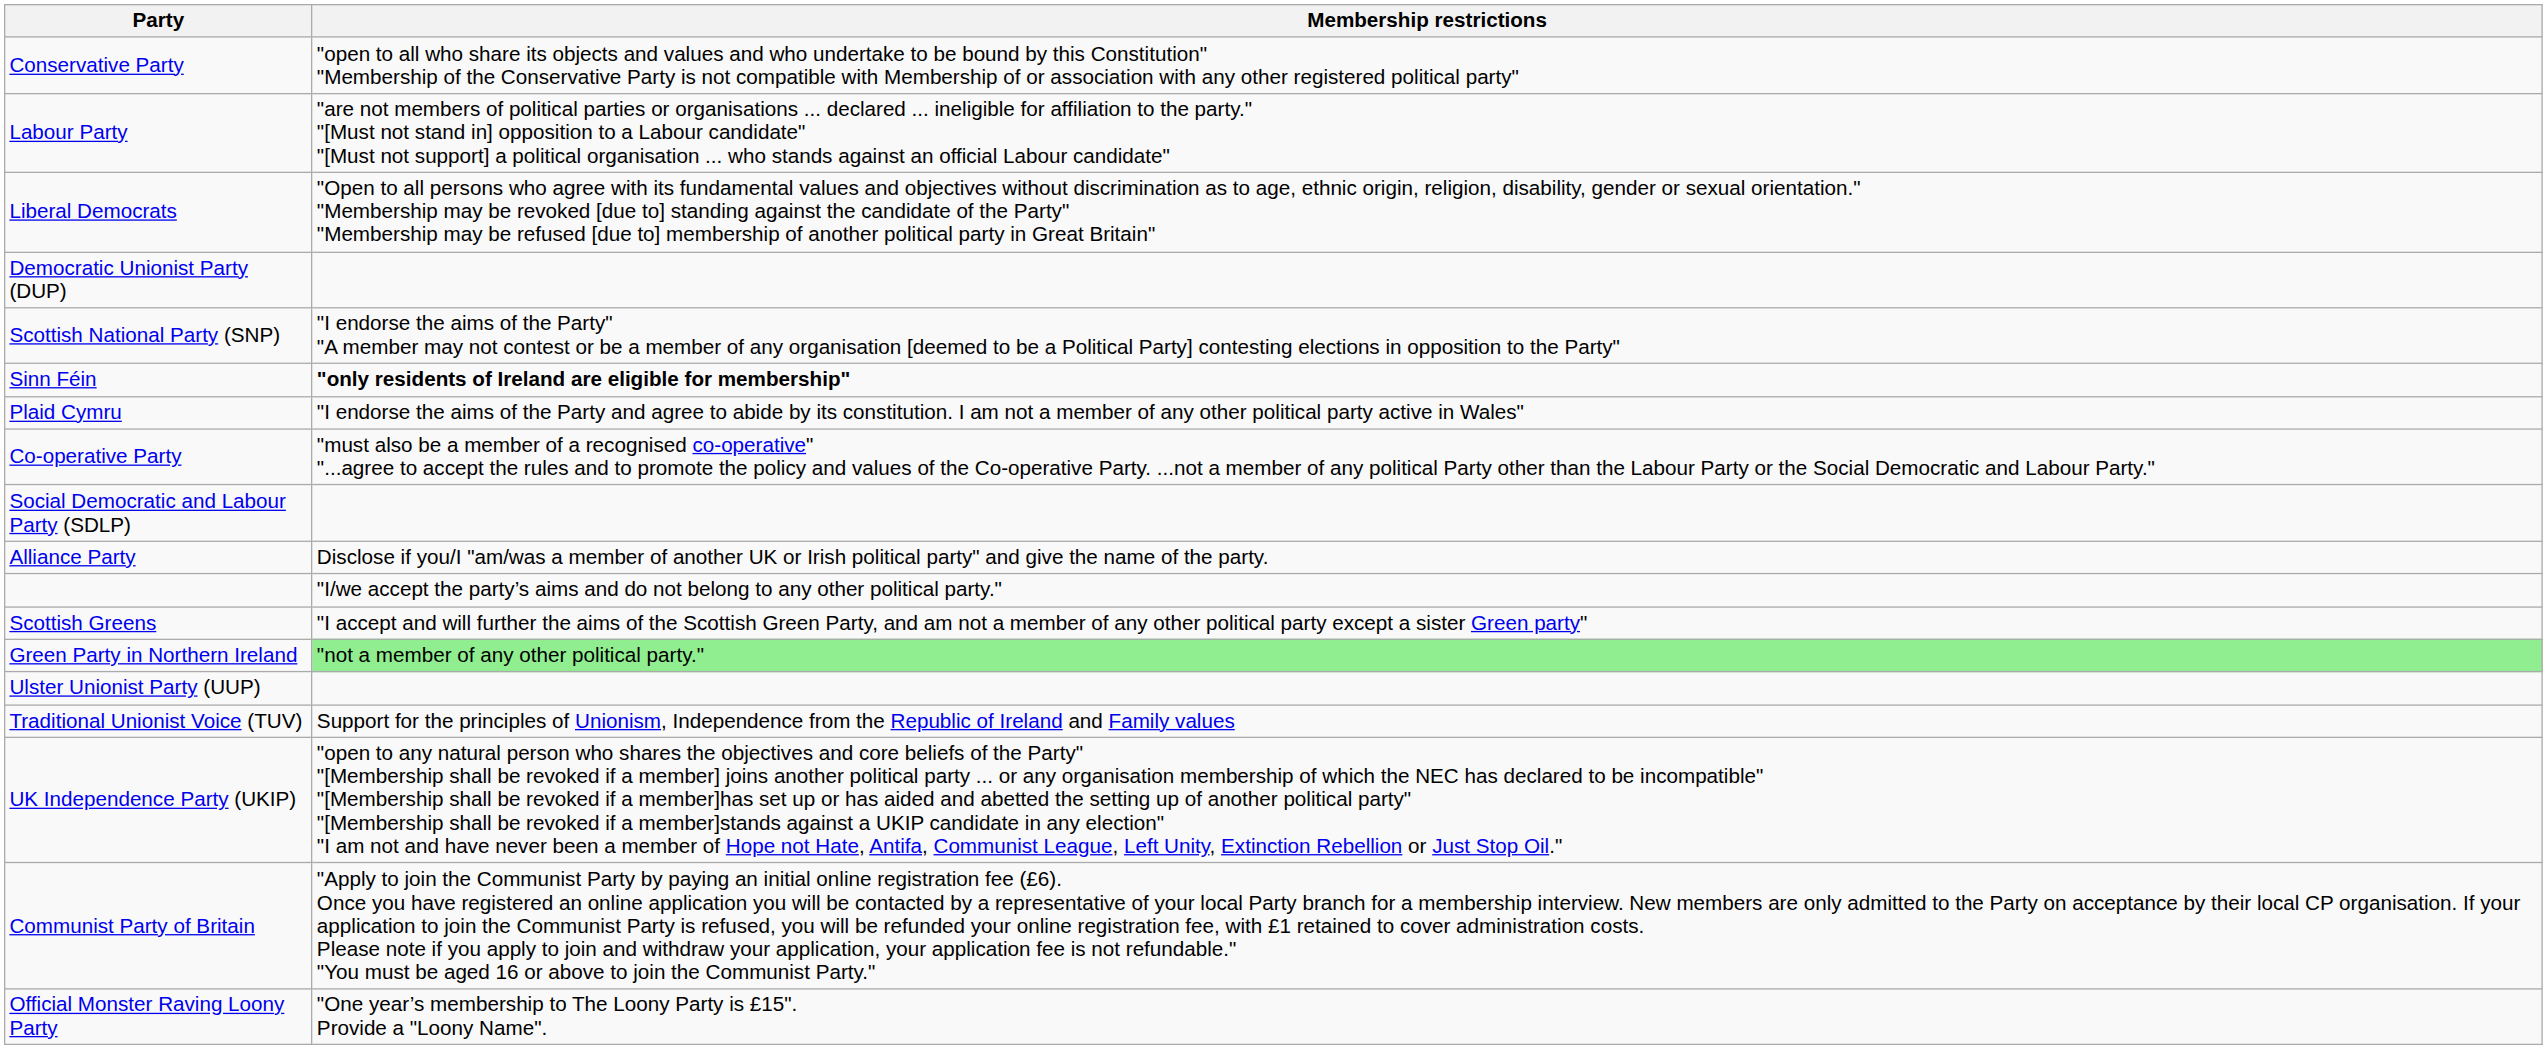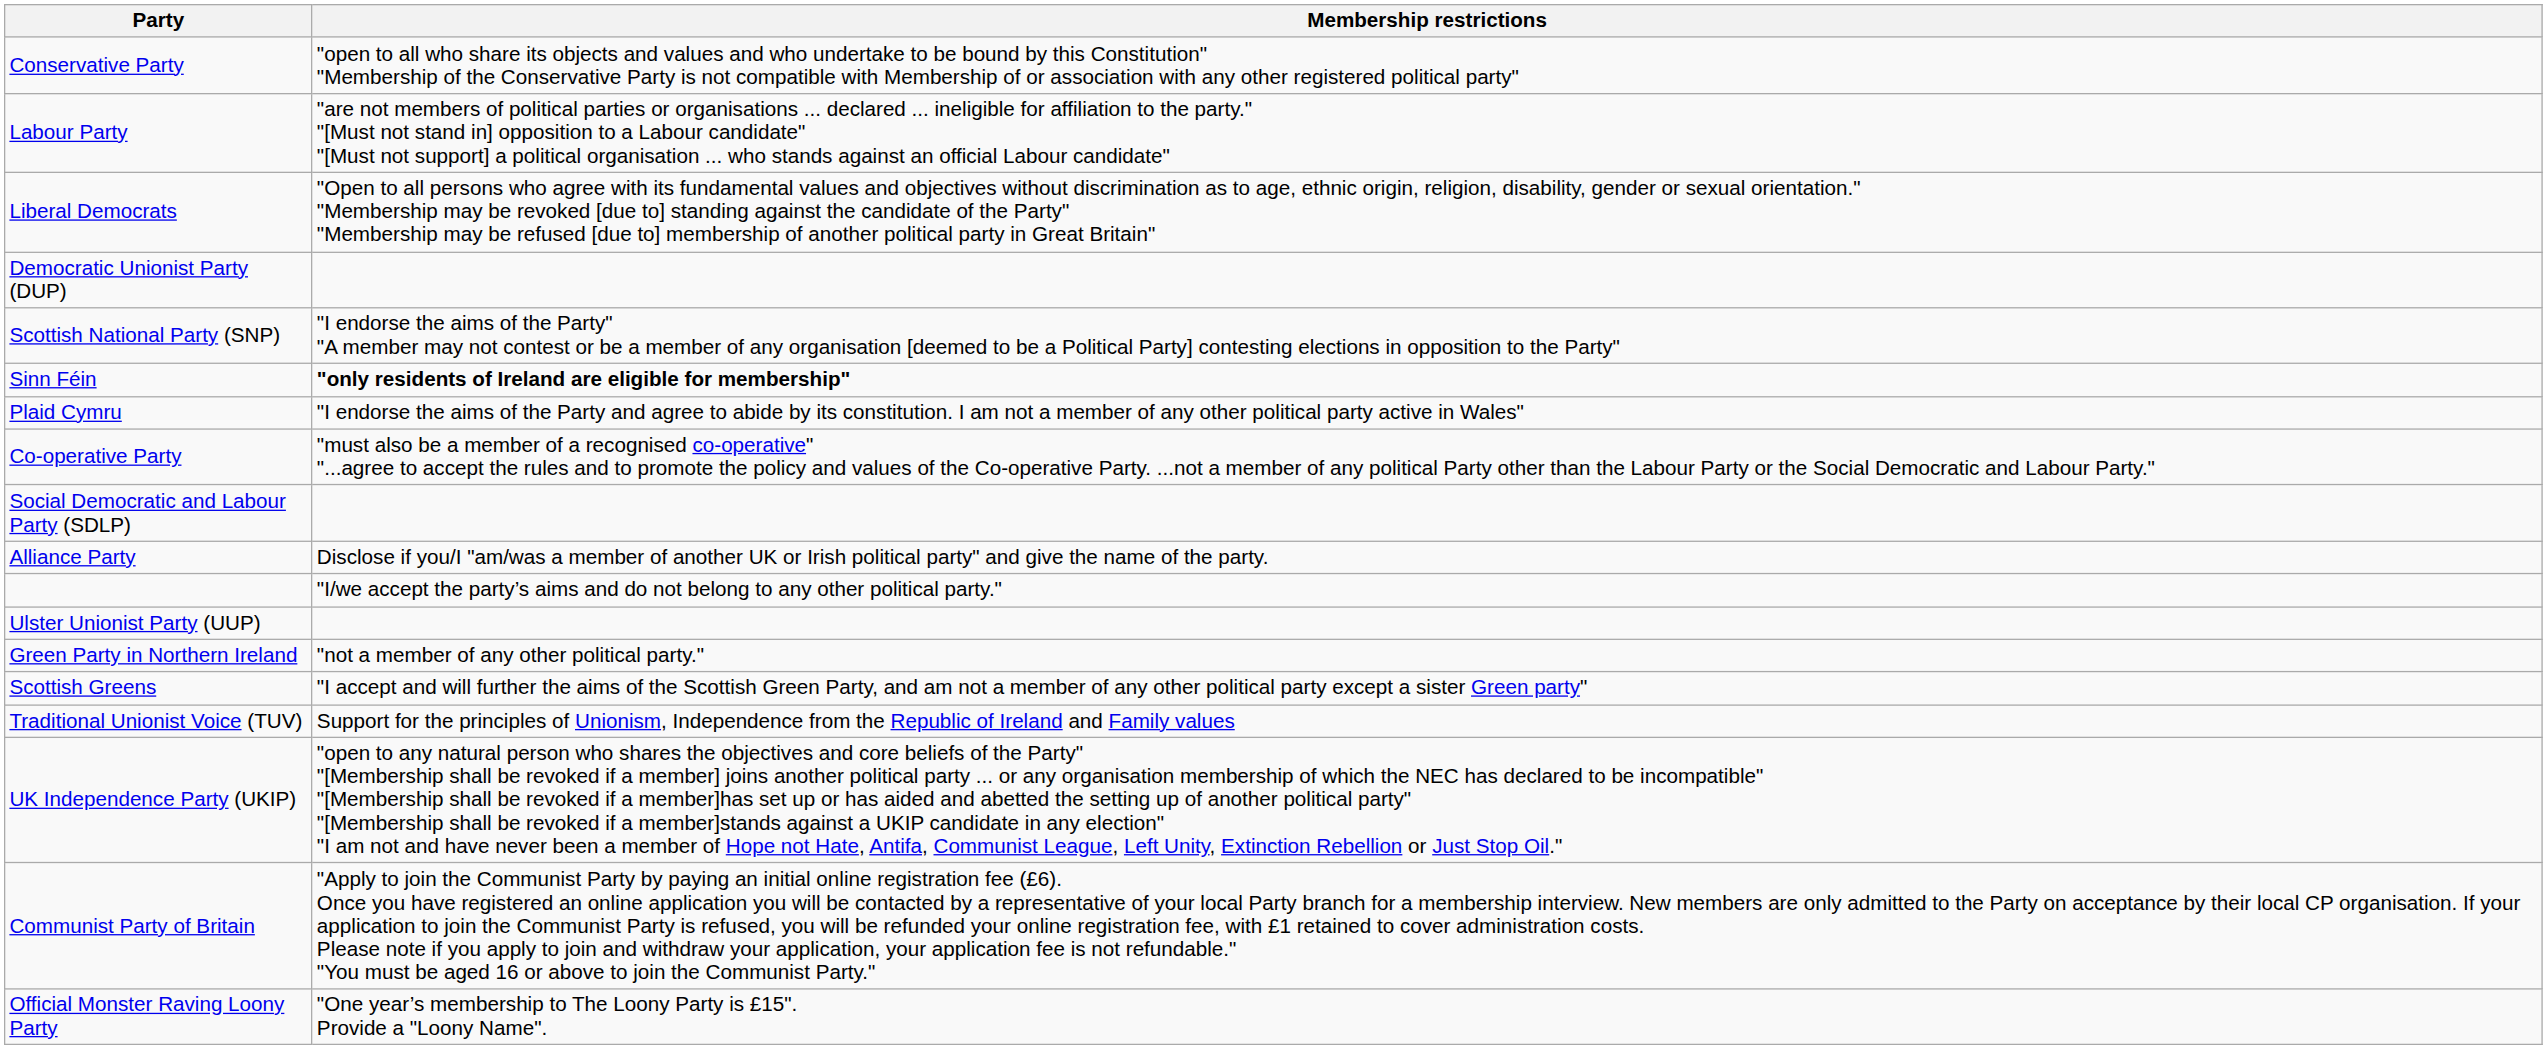 <table class="wikitable sortable">
 <tr>
 <th>Party</th>
 <th>Membership restrictions</th>
 </tr>
 <tr>
 <td><a href='#'>Conservative Party</a></td>
 <td>"open to all who share its objects and values and who undertake to be bound by this Constitution"<br>"Membership of the Conservative Party is not compatible with Membership of or association with any other registered political party"</td>
 </tr>
 <tr>
 <td><a href='#'>Labour Party</a></td>
 <td>"are not members of political parties or organisations ... declared ... ineligible for affiliation to the party."<br>"[Must not stand in] opposition to a Labour candidate"<br>"[Must not support] a political organisation ... who stands against an official Labour candidate"</td>
 </tr>
 <tr>
 <td><a href='#'>Liberal Democrats</a></td>
 <td>"Open to all persons who agree with its fundamental values and objectives without discrimination as to age, ethnic origin, religion, disability, gender or sexual orientation."<br>"Membership may be revoked [due to] standing against the candidate of the Party"<br>"Membership may be refused [due to] membership of another political party in Great Britain"</td>
 </tr>
 <tr>
 <td><a href='#'>Democratic Unionist Party</a> (DUP)</td>
 <td></td>
 </tr>
 <tr>
 <td><a href='#'>Scottish National Party</a> (SNP)</td>
 <td>"I endorse the aims of the Party"<br>"A member may not contest or be a member of any organisation [deemed to be a Political Party] contesting elections in opposition to the Party"</td>
 </tr>
 <tr>
 <td><a href='#'>Sinn Féin</a></td>
 <td><strong>"only residents of Ireland are eligible for membership"</strong></td>
 </tr>
 <tr>
 <td><a href='#'>Plaid Cymru</a></td>
 <td>"I endorse the aims of the Party and agree to abide by its constitution. I am not a member of any other political party active in Wales"</td>
 </tr>
 <tr>
 <td><a href='#'>Co-operative Party</a></td>
 <td>"must also be a member of a recognised <a href='#'>co-operative</a>"<br>"...agree to accept the rules and to promote the policy and values of the Co-operative Party. ...not a member of any political Party other than the Labour Party or the Social Democratic and Labour Party."</td>
 </tr>
 <tr>
 <td><a href='#'>Social Democratic and Labour Party</a> (SDLP)</td>
 <td></td>
 </tr>
 <tr>
 <td><a href='#'>Alliance Party</a></td>
 <td>Disclose if you/I "am/was a member of another UK or Irish political party" and give the name of the party.</td>
 </tr>
 <tr>
 <td></td>
 <td>"I/we accept the party’s aims and do not belong to any other political party."</td>
 </tr>
 <tr>
-<td><a href='#'>Scottish Greens</a></td>
-<td>"I accept and will further the aims of the Scottish Green Party, and am not a member of any other political party except a sister <a href='#'>Green party</a>"</td>
+<td><a href='#'>Ulster Unionist Party</a> (UUP)</td>
+<td></td>
 </tr>
 <tr>
 <td><a href='#'>Green Party in Northern Ireland</a></td>
-<td style="background: lightgreen;">"not a member of any other political party."</td>
+<td>"not a member of any other political party."</td>
 </tr>
 <tr>
-<td><a href='#'>Ulster Unionist Party</a> (UUP)</td>
-<td></td>
+<td><a href='#'>Scottish Greens</a></td>
+<td>"I accept and will further the aims of the Scottish Green Party, and am not a member of any other political party except a sister <a href='#'>Green party</a>"</td>
 </tr>
 <tr>
 <td><a href='#'>Traditional Unionist Voice</a> (TUV)</td>
 <td>Support for the principles of <a href='#'>Unionism</a>, Independence from the <a href='#'>Republic of Ireland</a> and <a href='#'>Family values</a></td>
 </tr>
 <tr>
 <td><a href='#'>UK Independence Party</a> (UKIP)</td>
 <td>"open to any natural person who shares the objectives and core beliefs of the Party"<br>"[Membership shall be revoked if a member] joins another political party ... or any organisation membership of which the NEC has declared to be incompatible"<br>"[Membership shall be revoked if a member]has set up or has aided and abetted the setting up of another political party"<br>"[Membership shall be revoked if a member]stands against a UKIP candidate in any election"<br>"I am not and have never been a member of <a href='#'>Hope not Hate</a>, <a href='#'>Antifa</a>, <a href='#'>Communist League</a>, <a href='#'>Left Unity</a>, <a href='#'>Extinction Rebellion</a> or <a href='#'>Just Stop Oil</a>."</td>
 </tr>
 <tr>
 <td><a href='#'>Communist Party of Britain</a></td>
 <td>"Apply to join the Communist Party by paying an initial online registration fee (£6).<br>Once you have registered an online application you will be contacted by a representative of your local Party branch for a membership interview. New members are only admitted to the Party on acceptance by their local CP organisation. If your application to join the Communist Party is refused, you will be refunded your online registration fee, with £1 retained to cover administration costs.<br>Please note if you apply to join and withdraw your application, your application fee is not refundable."<br>"You must be aged 16 or above to join the Communist Party."</td>
 </tr>
 <tr>
 <td><a href='#'>Official Monster Raving Loony Party</a></td>
 <td>"One year’s membership to The Loony Party is £15".<br>Provide a "Loony Name".</td>
 </tr>
 </table>
